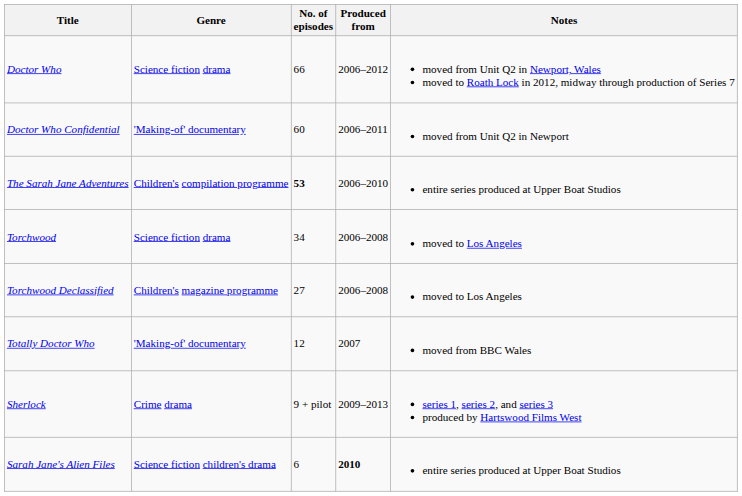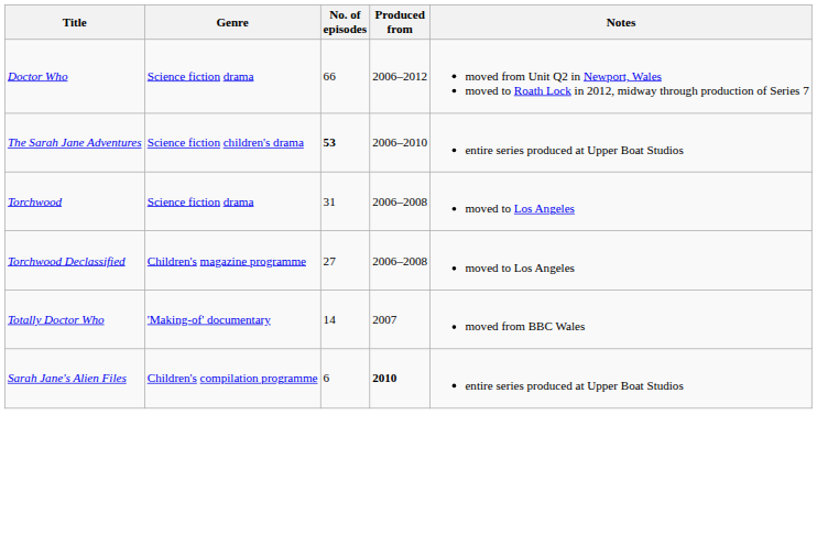 <table class=wikitable style=font-size:95%>
 <tr>
 <th>Title</th>
 <th>Genre</th>
 <th>No. of<br>episodes</th>
 <th>Produced<br>from</th>
 <th>Notes</th>
 </tr>
 <tr>
 <td><em><a href='#'>Doctor Who</a></em></td>
 <td><a href='#'>Science fiction</a> <a href='#'>drama</a></td>
 <td>66</td>
 <td>2006–2012</td>
 <td><br><ul><li>moved from Unit Q2 in <a href='#'>Newport, Wales</a></li><li>moved to <a href='#'>Roath Lock</a> in 2012, midway through production of Series 7</li></ul></td>
 </tr>
 <tr>
-<td><em><a href='#'>Doctor Who Confidential</a></em></td>
-<td><a href='#'>'Making-of' documentary</a></td>
-<td>60</td>
-<td>2006–2011</td>
-<td><br><ul><li>moved from Unit Q2 in Newport</li></ul></td>
-</tr>
-<tr>
 <td><em><a href='#'>The Sarah Jane Adventures</a></em></td>
-<td><a href='#'>Children's</a> <a href='#'>compilation programme</a></td>
+<td><a href='#'>Science fiction</a> <a href='#'>children's drama</a></td>
 <td><strong>53</strong></td>
 <td>2006–2010</td>
 <td><br><ul><li>entire series produced at Upper Boat Studios</li></ul></td>
 </tr>
 <tr>
 <td><em><a href='#'>Torchwood</a></em></td>
 <td><a href='#'>Science fiction</a> <a href='#'>drama</a></td>
-<td>34</td>
+<td>31</td>
 <td>2006–2008</td>
 <td><br><ul><li>moved to <a href='#'>Los Angeles</a></li></ul></td>
 </tr>
 <tr>
 <td><em><a href='#'>Torchwood Declassified</a></em></td>
 <td><a href='#'>Children's</a> <a href='#'>magazine programme</a></td>
 <td>27</td>
 <td>2006–2008</td>
 <td><br><ul><li>moved to Los Angeles</li></ul></td>
 </tr>
 <tr>
 <td><em><a href='#'>Totally Doctor Who</a></em></td>
 <td><a href='#'>'Making-of' documentary</a></td>
-<td>12</td>
+<td>14</td>
 <td>2007</td>
 <td><br><ul><li>moved from BBC Wales</li></ul></td>
 </tr>
 <tr>
-<td><em><a href='#'>Sherlock</a></em></td>
-<td><a href='#'>Crime</a> <a href='#'>drama</a></td>
-<td>9 + pilot</td>
-<td>2009–2013</td>
-<td><br><ul><li><a href='#'>series 1</a>, <a href='#'>series 2</a>, and <a href='#'>series 3</a></li><li>produced by <a href='#'>Hartswood Films West</a></li></ul></td>
-</tr>
-<tr>
 <td><em><a href='#'>Sarah Jane's Alien Files</a></em></td>
-<td><a href='#'>Science fiction</a> <a href='#'>children's drama</a></td>
+<td><a href='#'>Children's</a> <a href='#'>compilation programme</a></td>
 <td>6</td>
 <td><strong>2010</strong></td>
 <td><br><ul><li>entire series produced at Upper Boat Studios</li></ul></td>
 </tr>
 </table>
